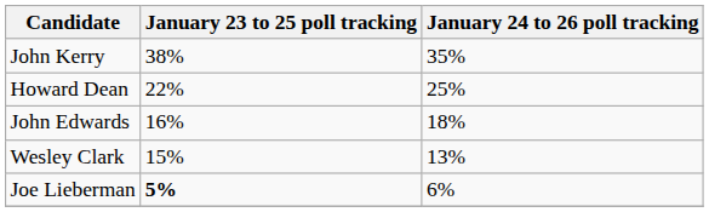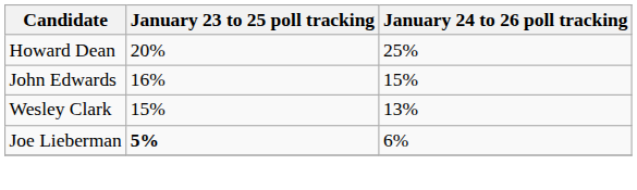 <table class ="wikitable">
 <tr>
 <th>Candidate</th>
 <th>January 23 to 25 poll tracking</th>
 <th>January 24 to 26 poll tracking</th>
 </tr>
 <tr>
-<td>John Kerry</td>
-<td>38%</td>
-<td>35%</td>
-</tr>
-<tr>
 <td>Howard Dean</td>
-<td>22%</td>
+<td>20%</td>
 <td>25%</td>
 </tr>
 <tr>
 <td>John Edwards</td>
 <td>16%</td>
-<td>18%</td>
+<td>15%</td>
 </tr>
 <tr>
 <td>Wesley Clark</td>
 <td>15%</td>
 <td>13%</td>
 </tr>
 <tr>
 <td>Joe Lieberman</td>
 <td><strong>5%</strong></td>
 <td>6%</td>
 </tr>
 <tr>
 </tr>
 </table>
